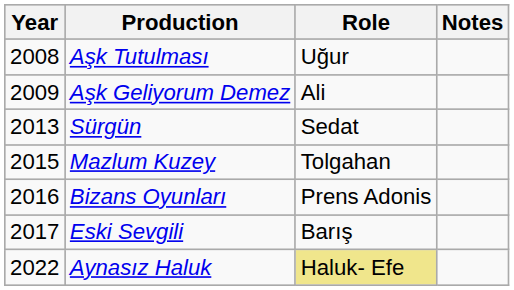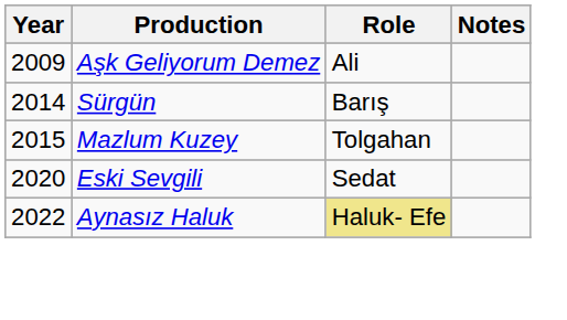 <table class="wikitable" style="font-size: 85%;">
 <tr>
 <th>Year</th>
 <th>Production</th>
 <th>Role</th>
 <th>Notes</th>
 </tr>
 <tr>
-<td>2008</td>
-<td><em><a href='#'>Aşk Tutulması</a></em></td>
-<td>Uğur</td>
-<td></td>
-</tr>
-<tr>
 <td>2009</td>
 <td><em><a href='#'>Aşk Geliyorum Demez</a></em></td>
 <td>Ali</td>
 <td></td>
 </tr>
 <tr>
-<td>2013</td>
+<td>2014</td>
 <td><em><a href='#'>Sürgün</a></em></td>
-<td>Sedat</td>
+<td>Barış</td>
 <td></td>
 </tr>
 <tr>
 <td>2015</td>
 <td><em><a href='#'>Mazlum Kuzey</a></em></td>
 <td>Tolgahan</td>
 <td></td>
 </tr>
 <tr>
-<td>2016</td>
-<td><em><a href='#'>Bizans Oyunları</a></em></td>
-<td>Prens Adonis</td>
-<td></td>
-</tr>
-<tr>
-<td>2017</td>
+<td>2020</td>
 <td><em><a href='#'>Eski Sevgili</a></em></td>
-<td>Barış</td>
+<td>Sedat</td>
 <td></td>
 </tr>
 <tr>
 <td>2022</td>
 <td><em><a href='#'>Aynasız Haluk</a></em></td>
 <td style="background: khaki;">Haluk- Efe</td>
 <td></td>
 </tr>
 </table>
